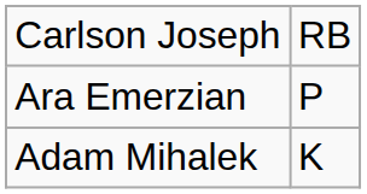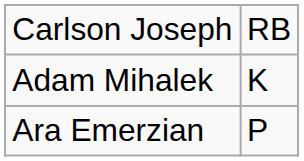 <table class="wikitable">
 <tr>
 <td>Carlson Joseph</td>
 <td>RB</td>
 </tr>
 <tr>
+<td>Adam Mihalek</td>
+<td>K</td>
+</tr>
+<tr>
 <td>Ara Emerzian</td>
 <td>P</td>
 </tr>
-<tr>
-<td>Adam Mihalek</td>
-<td>K</td>
-</tr>
 </table>
